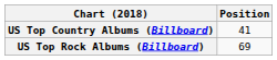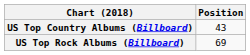 <table class="wikitable plainrowheaders" style="text-align:center">
 <tr>
 <th scope="col" style="width:20em">Chart (2018)</th>
 <th scope="col">Position</th>
 </tr>
 <tr>
 <th scope="row">US Top Country Albums (<em><a href='#'>Billboard</a></em>)</th>
-<td>41</td>
+<td>43</td>
 </tr>
 <tr>
 <th scope="row">US Top Rock Albums (<em><a href='#'>Billboard</a></em>)</th>
 <td>69</td>
 </tr>
 </table>
